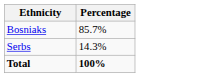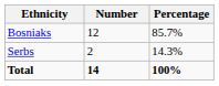 <table class="wikitable">
 <tr>
 <th width="100px">Ethnicity</th>
+<th width="80px">Number</th>
 <th width="80px">Percentage</th>
 </tr>
 <tr>
 <td><a href='#'>Bosniaks</a></td>
+<td>12</td>
 <td>85.7%</td>
 </tr>
 <tr>
 <td><a href='#'>Serbs</a></td>
+<td>2</td>
 <td>14.3%</td>
 </tr>
 <tr>
 <td><strong>Total</strong></td>
+<td><strong>14</strong></td>
 <td><strong>100%</strong></td>
 </tr>
 </table>
